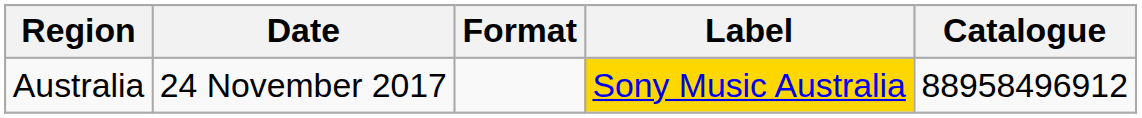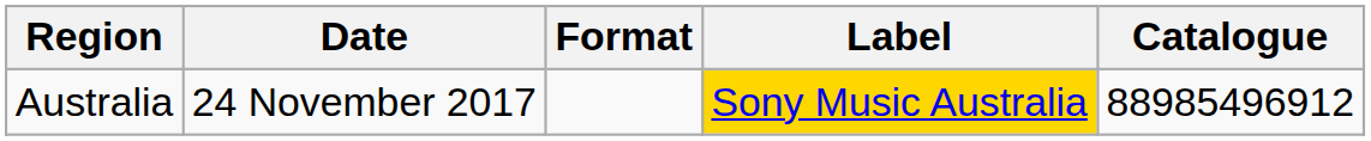 <table class="wikitable plainrowheaders">
 <tr>
 <th scope="col">Region</th>
 <th scope="col">Date</th>
 <th scope="col">Format</th>
 <th scope="col">Label</th>
 <th scope="col">Catalogue</th>
 </tr>
 <tr>
 <td>Australia</td>
 <td>24 November 2017</td>
 <td></td>
 <td style="background: gold;"><a href='#'>Sony Music Australia</a></td>
-<td>88958496912</td>
+<td>88985496912</td>
 </tr>
 </table>
